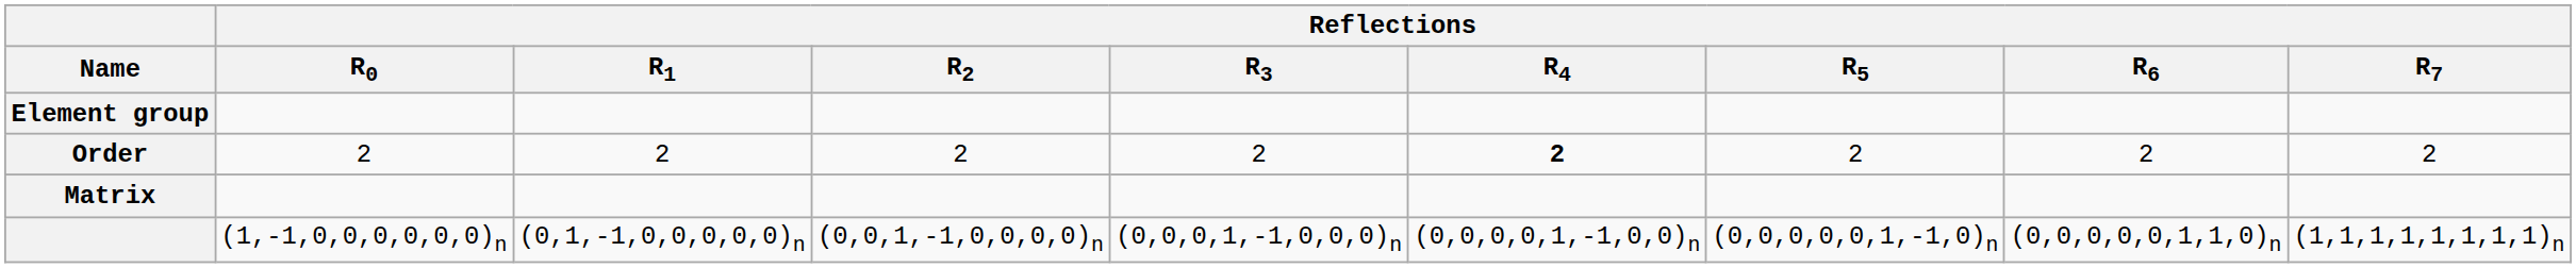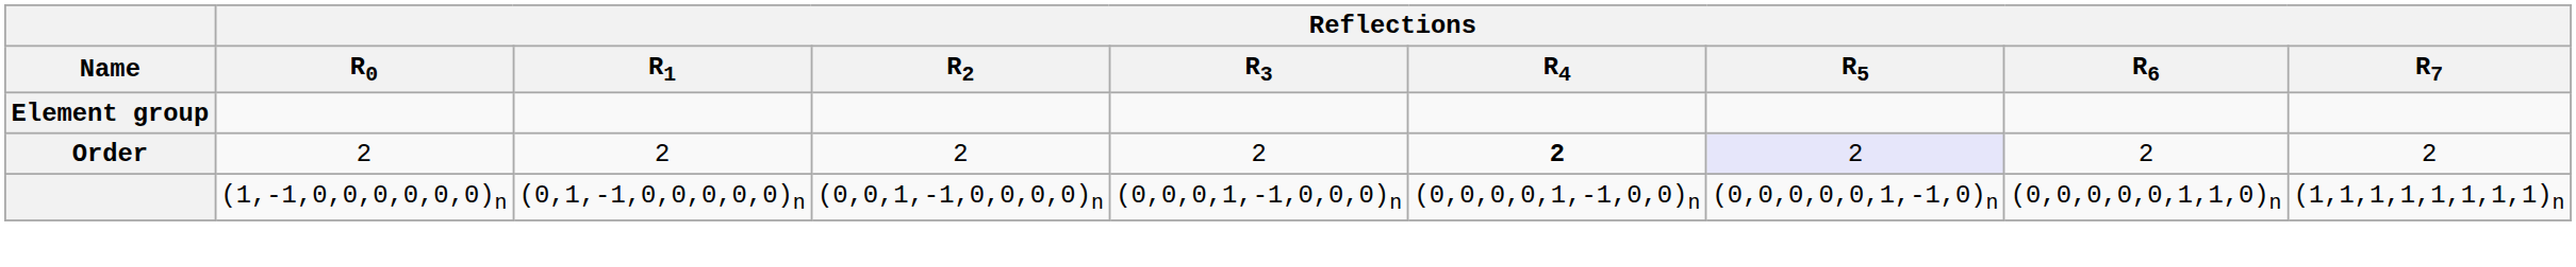 <table class=wikitable>
 <tr>
 <th></th>
 <th colspan=8>Reflections</th>
 </tr>
 <tr>
 <th>Name</th>
 <th>R<sub>0</sub></th>
 <th>R<sub>1</sub></th>
 <th>R<sub>2</sub></th>
 <th>R<sub>3</sub></th>
 <th>R<sub>4</sub></th>
 <th>R<sub>5</sub></th>
 <th>R<sub>6</sub></th>
 <th>R<sub>7</sub></th>
 </tr>
 <tr align=center>
 <th>Element group</th>
 <td></td>
 <td></td>
 <td></td>
 <td></td>
 <td></td>
 <td></td>
 <td></td>
 <td></td>
 </tr>
 <tr align=center>
 <th>Order</th>
 <td>2</td>
 <td>2</td>
 <td>2</td>
 <td>2</td>
 <td><strong>2</strong></td>
+<td style="background: lavender;">2</td>
 <td>2</td>
 <td>2</td>
-<td>2</td>
-</tr>
-<tr align=center>
-<th>Matrix</th>
-<td></td>
-<td></td>
-<td></td>
-<td></td>
-<td></td>
-<td></td>
-<td></td>
-<td></td>
 </tr>
 <tr align=center>
 <th></th>
 <td>(1,-1,0,0,0,0,0,0)<sub>n</sub></td>
 <td>(0,1,-1,0,0,0,0,0)<sub>n</sub></td>
 <td>(0,0,1,-1,0,0,0,0)<sub>n</sub></td>
 <td>(0,0,0,1,-1,0,0,0)<sub>n</sub></td>
 <td>(0,0,0,0,1,-1,0,0)<sub>n</sub></td>
 <td>(0,0,0,0,0,1,-1,0)<sub>n</sub></td>
 <td>(0,0,0,0,0,1,1,0)<sub>n</sub></td>
 <td>(1,1,1,1,1,1,1,1)<sub>n</sub></td>
 </tr>
 </table>
